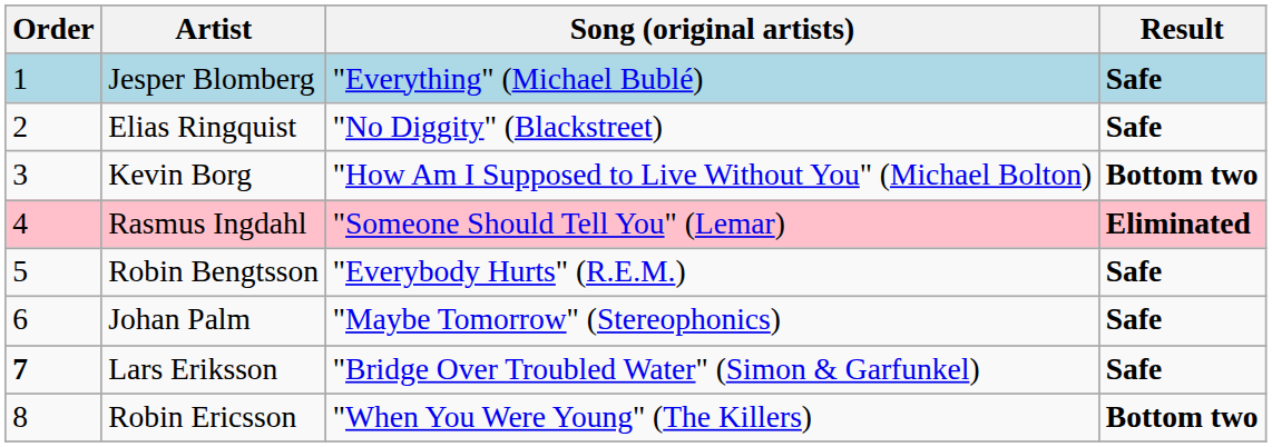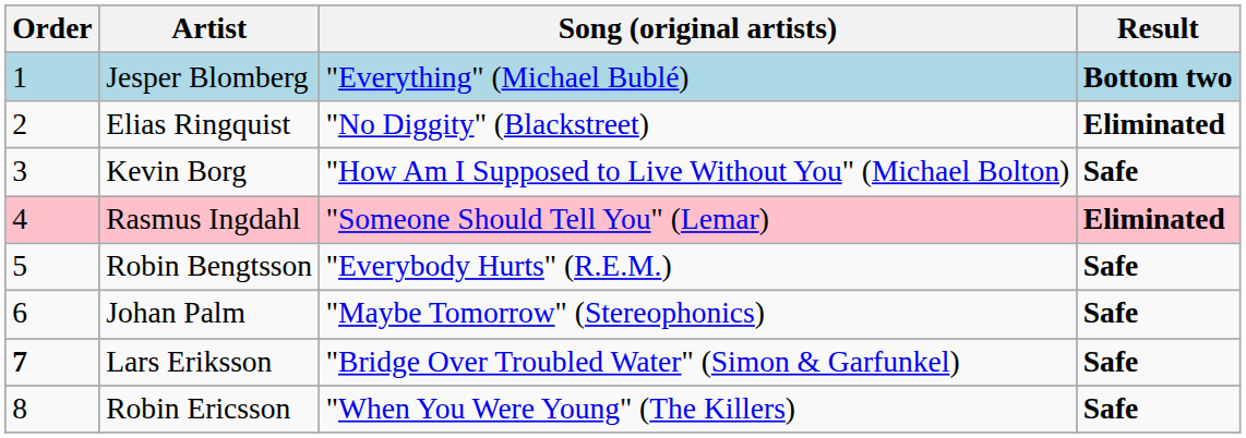 <table class=wikitable>
 <tr>
 <th>Order</th>
 <th>Artist</th>
 <th>Song (original artists)</th>
 <th>Result</th>
 </tr>
 <tr style="background:lightblue;">
 <td>1</td>
 <td>Jesper Blomberg</td>
 <td>"<a href='#'>Everything</a>" (<a href='#'>Michael Bublé</a>)</td>
-<td><strong>Safe</strong></td>
+<td><strong>Bottom two</strong></td>
 </tr>
 <tr>
 <td>2</td>
 <td>Elias Ringquist</td>
 <td>"<a href='#'>No Diggity</a>" (<a href='#'>Blackstreet</a>)</td>
-<td><strong>Safe</strong></td>
+<td><strong>Eliminated</strong></td>
 </tr>
 <tr>
 <td>3</td>
 <td>Kevin Borg</td>
 <td>"<a href='#'>How Am I Supposed to Live Without You</a>" (<a href='#'>Michael Bolton</a>)</td>
-<td><strong>Bottom two</strong></td>
+<td><strong>Safe</strong></td>
 </tr>
 <tr style="background:pink;">
 <td>4</td>
 <td>Rasmus Ingdahl</td>
 <td>"<a href='#'>Someone Should Tell You</a>" (<a href='#'>Lemar</a>)</td>
 <td><strong>Eliminated</strong></td>
 </tr>
 <tr>
 <td>5</td>
 <td>Robin Bengtsson</td>
 <td>"<a href='#'>Everybody Hurts</a>" (<a href='#'>R.E.M.</a>)</td>
 <td><strong>Safe</strong></td>
 </tr>
 <tr>
 <td>6</td>
 <td>Johan Palm</td>
 <td>"<a href='#'>Maybe Tomorrow</a>" (<a href='#'>Stereophonics</a>)</td>
 <td><strong>Safe</strong></td>
 </tr>
 <tr>
 <td><strong>7</strong></td>
 <td>Lars Eriksson</td>
 <td>"<a href='#'>Bridge Over Troubled Water</a>" (<a href='#'>Simon & Garfunkel</a>)</td>
 <td><strong>Safe</strong></td>
 </tr>
 <tr>
 <td>8</td>
 <td>Robin Ericsson</td>
 <td>"<a href='#'>When You Were Young</a>" (<a href='#'>The Killers</a>)</td>
-<td><strong>Bottom two</strong></td>
+<td><strong>Safe</strong></td>
 </tr>
 </table>
